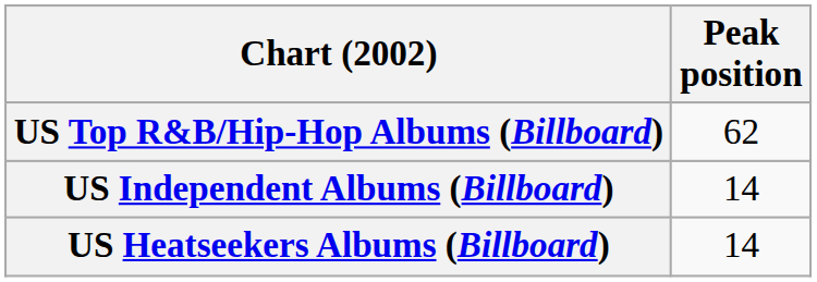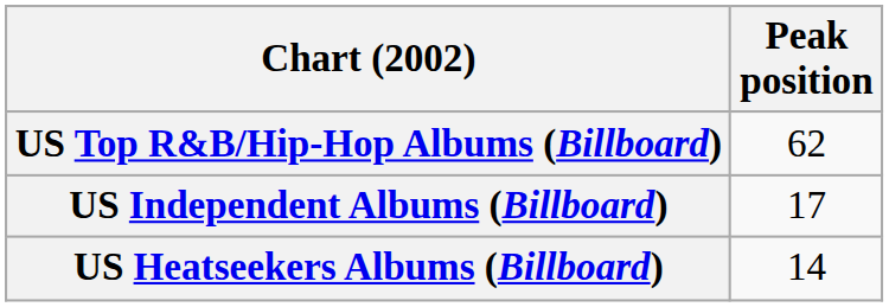 <table class="wikitable sortable plainrowheaders" style="text-align:center">
 <tr>
 <th scope="col">Chart (2002)</th>
 <th scope="col">Peak<br>position</th>
 </tr>
 <tr>
 <th scope="row">US <a href='#'>Top R&B/Hip-Hop Albums</a> (<em><a href='#'>Billboard</a></em>)</th>
 <td>62</td>
 </tr>
 <tr>
 <th scope="row">US <a href='#'>Independent Albums</a> (<em><a href='#'>Billboard</a></em>)</th>
-<td>14</td>
+<td>17</td>
 </tr>
 <tr>
 <th scope="row">US <a href='#'>Heatseekers Albums</a> (<em><a href='#'>Billboard</a></em>)</th>
 <td>14</td>
 </tr>
 </table>
